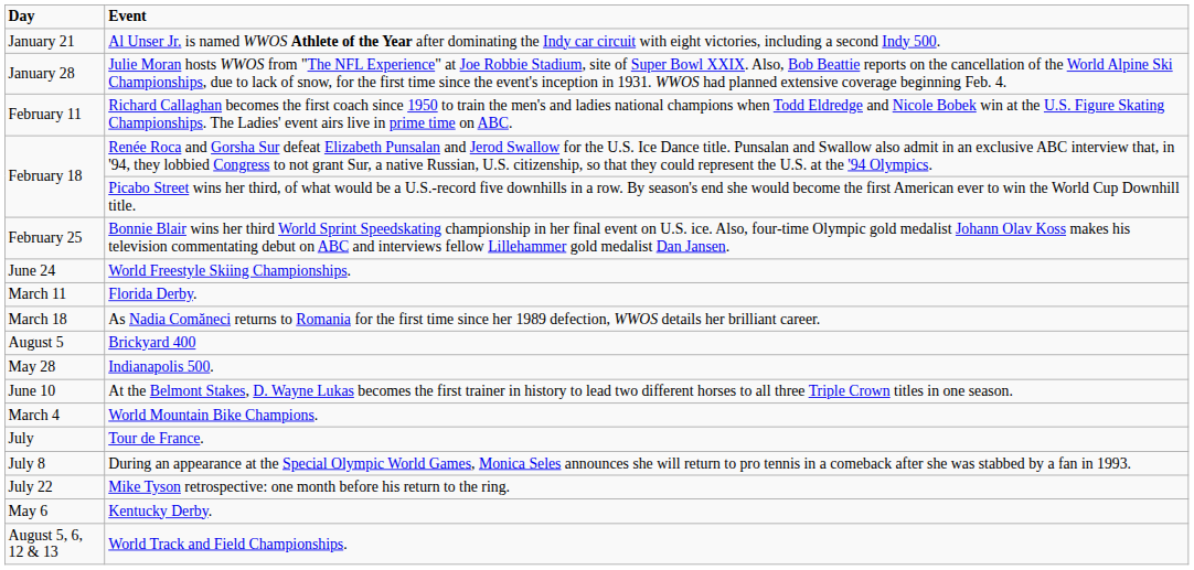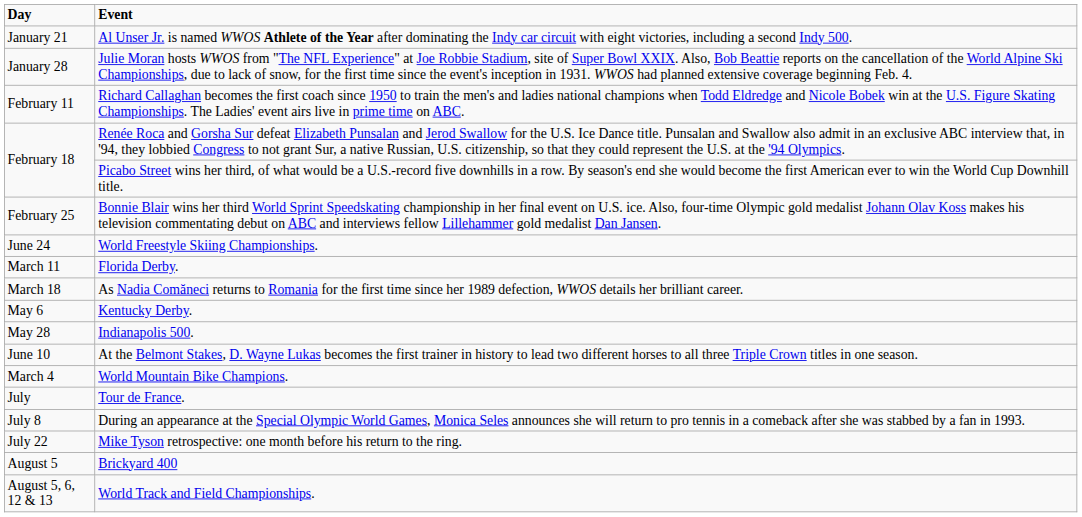 <table class="wikitable">
 <tr>
 <td><strong>Day</strong></td>
 <td><strong>Event</strong></td>
 </tr>
 <tr>
 <td>January 21</td>
 <td><a href='#'>Al Unser Jr.</a> is named <em>WWOS</em> <strong>Athlete of the Year</strong> after dominating the <a href='#'>Indy car circuit</a> with eight victories, including a second <a href='#'>Indy 500</a>.</td>
 </tr>
 <tr>
 <td>January 28</td>
 <td><a href='#'>Julie Moran</a> hosts <em>WWOS</em> from "<a href='#'>The NFL Experience</a>" at <a href='#'>Joe Robbie Stadium</a>, site of <a href='#'>Super Bowl XXIX</a>. Also, <a href='#'>Bob Beattie</a> reports on the cancellation of the <a href='#'>World Alpine Ski Championships</a>, due to lack of snow, for the first time since the event's inception in 1931. <em>WWOS</em> had planned extensive coverage beginning Feb. 4.</td>
 </tr>
 <tr>
 <td>February 11</td>
 <td><a href='#'>Richard Callaghan</a> becomes the first coach since <a href='#'>1950</a> to train the men's and ladies national champions when <a href='#'>Todd Eldredge</a> and <a href='#'>Nicole Bobek</a> win at the <a href='#'>U.S. Figure Skating Championships</a>. The Ladies' event airs live in <a href='#'>prime time</a> on <a href='#'>ABC</a>.</td>
 </tr>
 <tr>
 <td rowspan="2">February 18</td>
 <td><a href='#'>Renée Roca</a> and <a href='#'>Gorsha Sur</a> defeat <a href='#'>Elizabeth Punsalan</a> and <a href='#'>Jerod Swallow</a> for the U.S. Ice Dance title. Punsalan and Swallow also admit in an exclusive ABC interview that, in '94, they lobbied <a href='#'>Congress</a> to not grant Sur, a native Russian, U.S. citizenship, so that they could represent the U.S. at the <a href='#'>'94 Olympics</a>.</td>
 </tr>
 <tr>
 <td><a href='#'>Picabo Street</a> wins her third, of what would be a U.S.-record five downhills in a row. By season's end she would become the first American ever to win the World Cup Downhill title.</td>
 </tr>
 <tr>
 <td>February 25</td>
 <td><a href='#'>Bonnie Blair</a> wins her third <a href='#'>World Sprint Speedskating</a> championship in her final event on U.S. ice. Also, four-time Olympic gold medalist <a href='#'>Johann Olav Koss</a> makes his television commentating debut on <a href='#'>ABC</a> and interviews fellow <a href='#'>Lillehammer</a> gold medalist <a href='#'>Dan Jansen</a>.</td>
 </tr>
 <tr>
 <td>June 24</td>
 <td><a href='#'>World Freestyle Skiing Championships</a>.</td>
 </tr>
 <tr>
 <td>March 11</td>
 <td><a href='#'>Florida Derby</a>.</td>
 </tr>
 <tr>
 <td>March 18</td>
 <td>As <a href='#'>Nadia Comăneci</a> returns to <a href='#'>Romania</a> for the first time since her 1989 defection, <em>WWOS</em> details her brilliant career.</td>
 </tr>
 <tr>
-<td>August 5</td>
-<td><a href='#'>Brickyard 400</a></td>
+<td>May 6</td>
+<td><a href='#'>Kentucky Derby</a>.</td>
 </tr>
 <tr>
 <td>May 28</td>
 <td><a href='#'>Indianapolis 500</a>.</td>
 </tr>
 <tr>
 <td>June 10</td>
 <td>At the <a href='#'>Belmont Stakes</a>, <a href='#'>D. Wayne Lukas</a> becomes the first trainer in history to lead two different horses to all three <a href='#'>Triple Crown</a> titles in one season.</td>
 </tr>
 <tr>
 <td>March 4</td>
 <td><a href='#'>World Mountain Bike Champions</a>.</td>
 </tr>
 <tr>
 <td>July</td>
 <td><a href='#'>Tour de France</a>.</td>
 </tr>
 <tr>
 <td>July 8</td>
 <td>During an appearance at the <a href='#'>Special Olympic World Games</a>, <a href='#'>Monica Seles</a> announces she will return to pro tennis in a comeback after she was stabbed by a fan in 1993.</td>
 </tr>
 <tr>
 <td>July 22</td>
 <td><a href='#'>Mike Tyson</a> retrospective: one month before his return to the ring.</td>
 </tr>
 <tr>
-<td>May 6</td>
-<td><a href='#'>Kentucky Derby</a>.</td>
+<td>August 5</td>
+<td><a href='#'>Brickyard 400</a></td>
 </tr>
 <tr>
 <td>August 5, 6, 12 & 13</td>
 <td><a href='#'>World Track and Field Championships</a>.</td>
 </tr>
 </table>
